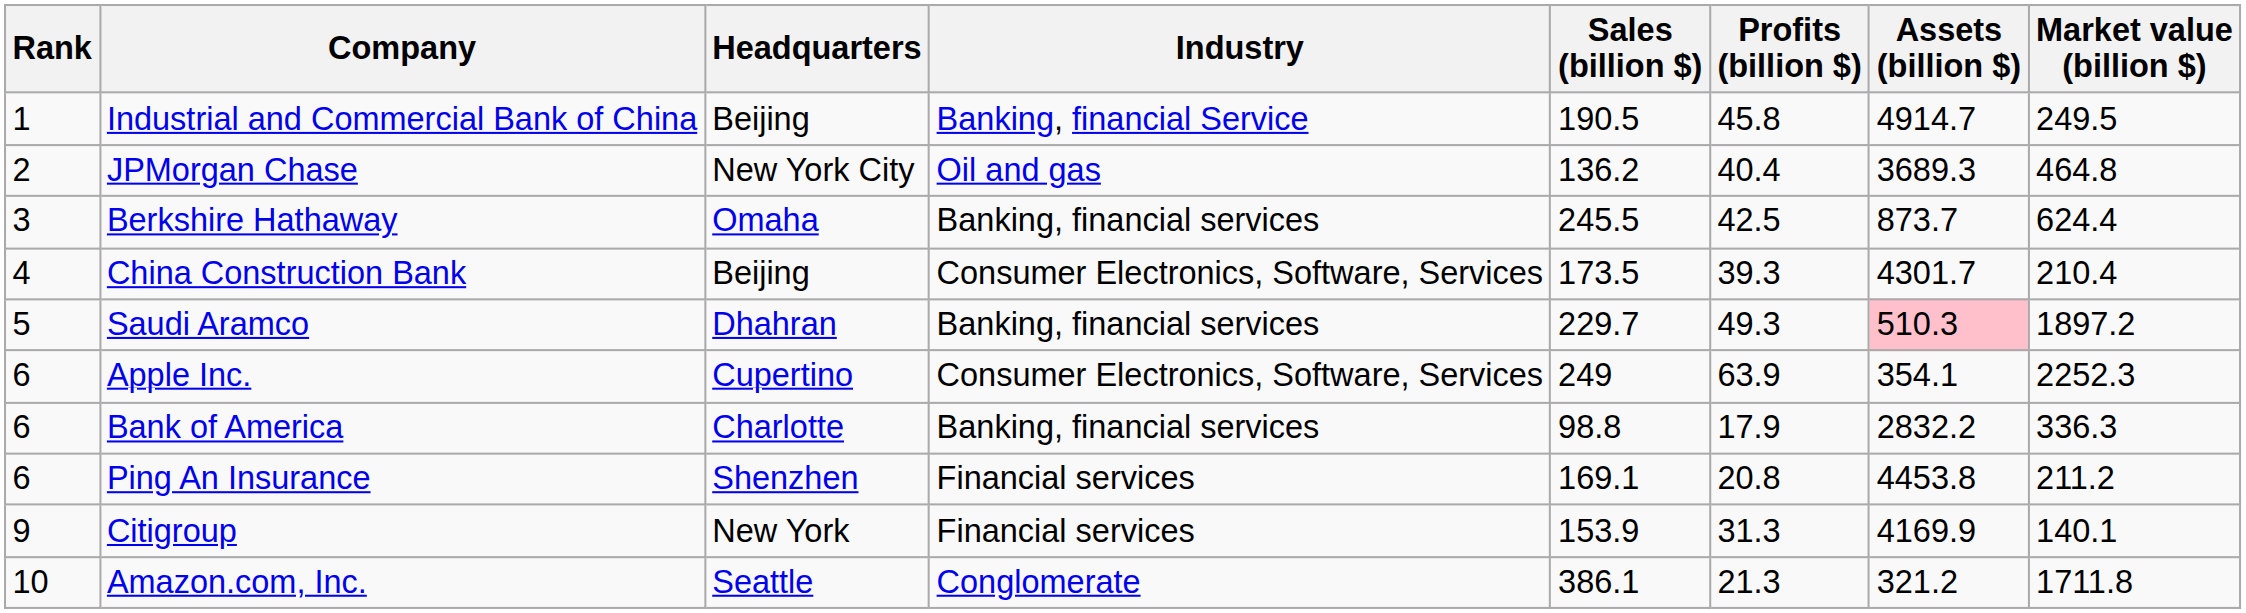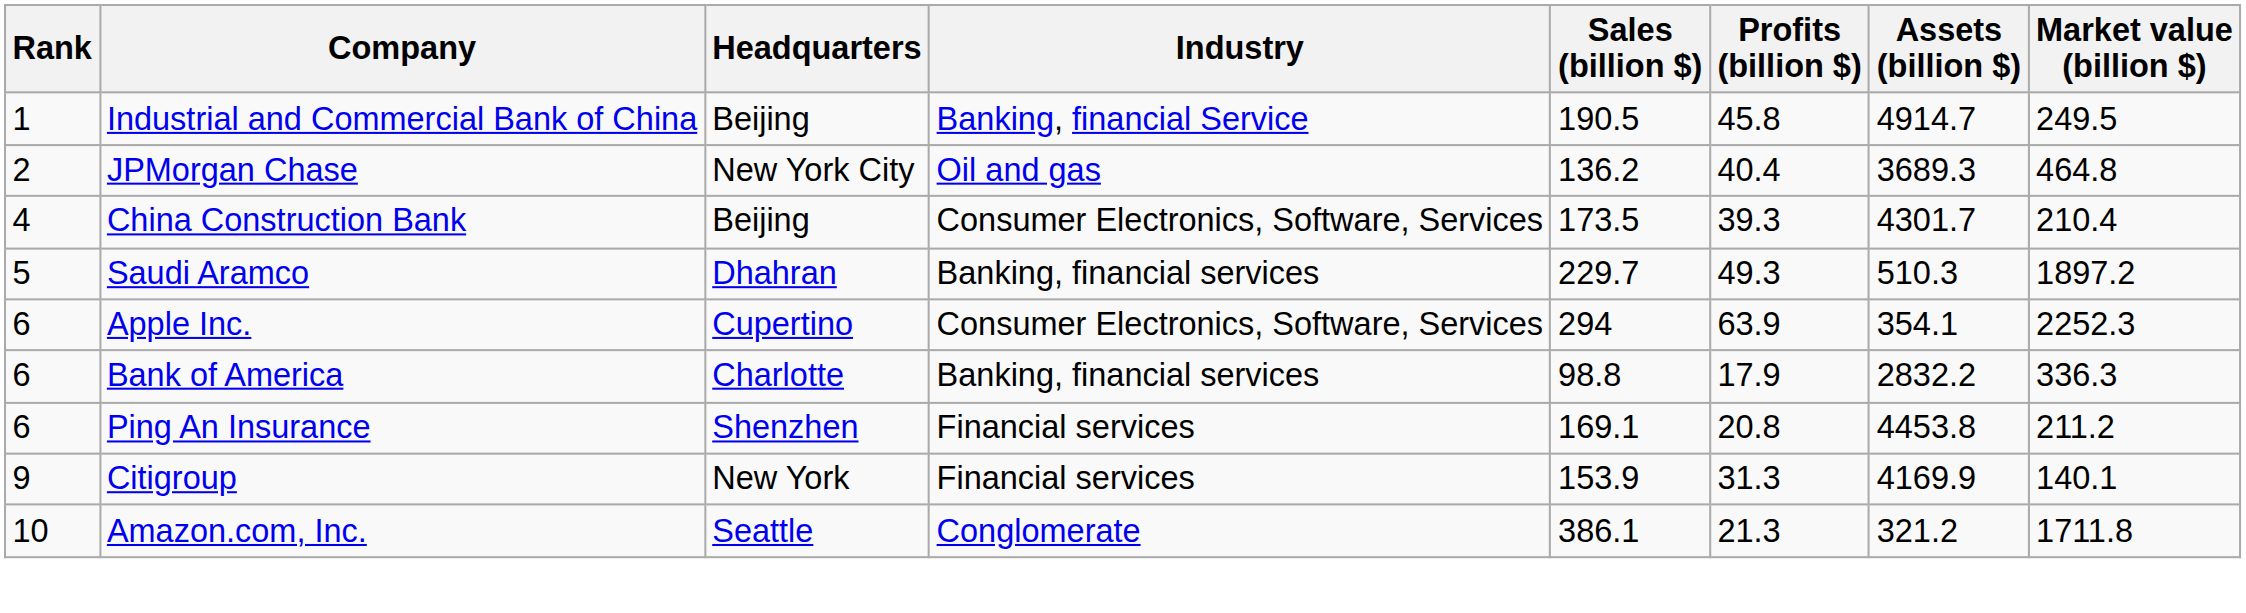 <table class="wikitable sortable">
 <tr>
 <th>Rank</th>
 <th>Company</th>
 <th>Headquarters</th>
 <th>Industry</th>
 <th>Sales <br> (billion $)</th>
 <th>Profits <br> (billion $)</th>
 <th>Assets <br> (billion $)</th>
 <th>Market value <br> (billion $)</th>
 </tr>
 <tr>
 <td>1</td>
 <td><a href='#'>Industrial and Commercial Bank of China</a></td>
 <td>Beijing</td>
 <td><a href='#'>Banking</a>, <a href='#'>financial Service</a></td>
 <td>190.5</td>
 <td>45.8</td>
 <td>4914.7</td>
 <td>249.5</td>
 </tr>
 <tr>
 <td>2</td>
 <td><a href='#'>JPMorgan Chase</a></td>
 <td>New York City</td>
 <td><a href='#'>Oil and gas</a></td>
 <td>136.2</td>
 <td>40.4</td>
 <td>3689.3</td>
 <td>464.8</td>
 </tr>
 <tr>
-<td>3</td>
-<td><a href='#'>Berkshire Hathaway</a></td>
-<td><a href='#'>Omaha</a></td>
-<td>Banking, financial services</td>
-<td>245.5</td>
-<td>42.5</td>
-<td>873.7</td>
-<td>624.4</td>
-</tr>
-<tr>
 <td>4</td>
 <td><a href='#'>China Construction Bank</a></td>
 <td>Beijing</td>
 <td>Consumer Electronics, Software, Services</td>
 <td>173.5</td>
 <td>39.3</td>
 <td>4301.7</td>
 <td>210.4</td>
 </tr>
 <tr>
 <td>5</td>
 <td><a href='#'>Saudi Aramco</a></td>
 <td><a href='#'>Dhahran</a></td>
 <td>Banking, financial services</td>
 <td>229.7</td>
 <td>49.3</td>
-<td style="background: pink;">510.3</td>
+<td>510.3</td>
 <td>1897.2</td>
 </tr>
 <tr>
 <td>6</td>
 <td><a href='#'>Apple Inc.</a></td>
 <td><a href='#'>Cupertino</a></td>
 <td>Consumer Electronics, Software, Services</td>
-<td>249</td>
+<td>294</td>
 <td>63.9</td>
 <td>354.1</td>
 <td>2252.3</td>
 </tr>
 <tr>
 <td>6</td>
 <td><a href='#'>Bank of America</a></td>
 <td><a href='#'>Charlotte</a></td>
 <td>Banking, financial services</td>
 <td>98.8</td>
 <td>17.9</td>
 <td>2832.2</td>
 <td>336.3</td>
 </tr>
 <tr>
 <td>6</td>
 <td><a href='#'>Ping An Insurance</a></td>
 <td><a href='#'>Shenzhen</a></td>
 <td>Financial services</td>
 <td>169.1</td>
 <td>20.8</td>
 <td>4453.8</td>
 <td>211.2</td>
 </tr>
 <tr>
 <td>9</td>
 <td><a href='#'>Citigroup</a></td>
 <td>New York</td>
 <td>Financial services</td>
 <td>153.9</td>
 <td>31.3</td>
 <td>4169.9</td>
 <td>140.1</td>
 </tr>
 <tr>
 <td>10</td>
 <td><a href='#'>Amazon.com, Inc.</a></td>
 <td><a href='#'>Seattle</a></td>
 <td><a href='#'>Conglomerate</a></td>
 <td>386.1</td>
 <td>21.3</td>
 <td>321.2</td>
 <td>1711.8</td>
 </tr>
 </table>
